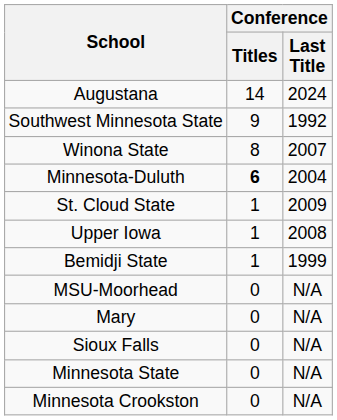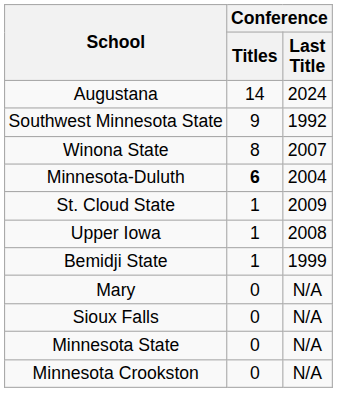 <table class="wikitable sortable" style="text-align:center">
 <tr>
 <th rowspan=2>School</th>
 <th colspan=2>Conference</th>
 </tr>
 <tr>
 <th>Titles</th>
 <th>Last<br>Title</th>
 </tr>
 <tr>
 <td>Augustana</td>
 <td>14</td>
 <td>2024</td>
 </tr>
 <tr>
 <td>Southwest Minnesota State</td>
 <td>9</td>
 <td>1992</td>
 </tr>
 <tr>
 <td>Winona State</td>
 <td>8</td>
 <td>2007</td>
 </tr>
 <tr>
 <td>Minnesota-Duluth</td>
 <td><strong>6</strong></td>
 <td>2004</td>
 </tr>
 <tr>
 <td>St. Cloud State</td>
 <td>1</td>
 <td>2009</td>
 </tr>
 <tr>
 <td>Upper Iowa</td>
 <td>1</td>
 <td>2008</td>
 </tr>
 <tr>
 <td>Bemidji State</td>
 <td>1</td>
 <td>1999</td>
 </tr>
 <tr>
-<td>MSU-Moorhead</td>
-<td>0</td>
-<td>N/A</td>
-</tr>
-<tr>
 <td>Mary</td>
 <td>0</td>
 <td>N/A</td>
 </tr>
 <tr>
 <td>Sioux Falls</td>
 <td>0</td>
 <td>N/A</td>
 </tr>
 <tr>
 <td>Minnesota State</td>
 <td>0</td>
 <td>N/A</td>
 </tr>
 <tr>
 <td>Minnesota Crookston</td>
 <td>0</td>
 <td>N/A</td>
 </tr>
 </table>
